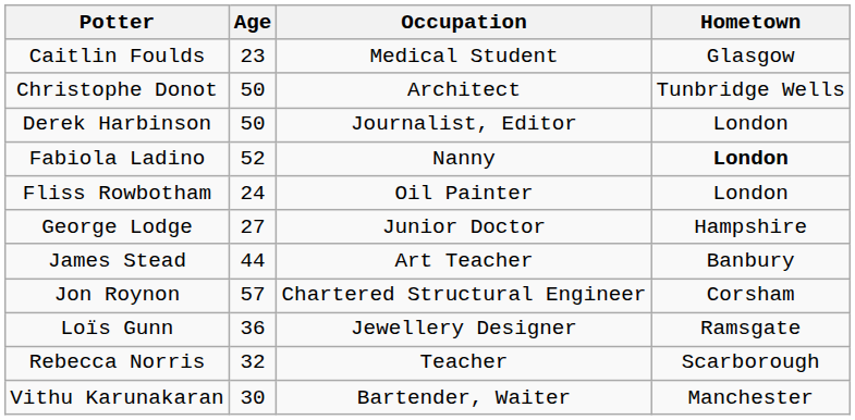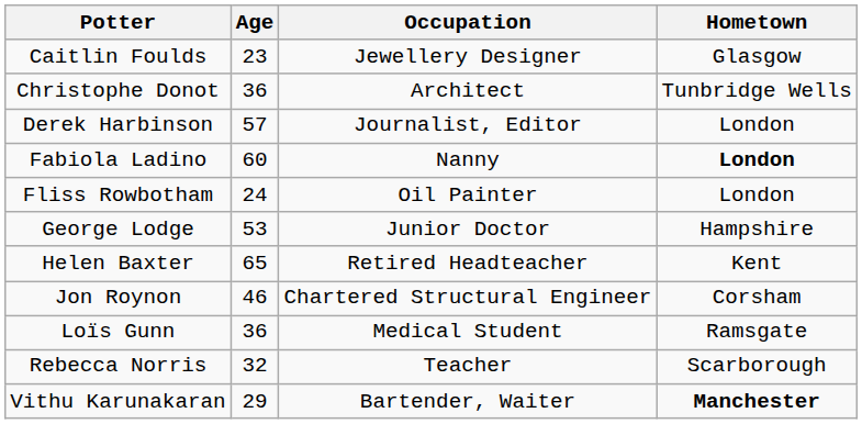 <table class="wikitable" style="text-align:center">
 <tr>
 <th>Potter</th>
 <th>Age</th>
 <th>Occupation</th>
 <th>Hometown</th>
 </tr>
 <tr>
 <td>Caitlin Foulds</td>
 <td>23</td>
-<td>Medical Student</td>
+<td>Jewellery Designer</td>
 <td>Glasgow</td>
 </tr>
 <tr>
 <td>Christophe Donot</td>
-<td>50</td>
+<td>36</td>
 <td>Architect</td>
 <td>Tunbridge Wells</td>
 </tr>
 <tr>
 <td>Derek Harbinson</td>
-<td>50</td>
+<td>57</td>
 <td>Journalist, Editor</td>
 <td>London</td>
 </tr>
 <tr>
 <td>Fabiola Ladino</td>
-<td>52</td>
+<td>60</td>
 <td>Nanny</td>
 <td><strong>London</strong></td>
 </tr>
 <tr>
 <td>Fliss Rowbotham</td>
 <td>24</td>
 <td>Oil Painter</td>
 <td>London</td>
 </tr>
 <tr>
 <td>George Lodge</td>
-<td>27</td>
+<td>53</td>
 <td>Junior Doctor</td>
 <td>Hampshire</td>
 </tr>
 <tr>
-<td>James Stead</td>
-<td>44</td>
-<td>Art Teacher</td>
-<td>Banbury</td>
+<td>Helen Baxter</td>
+<td>65</td>
+<td>Retired Headteacher</td>
+<td>Kent</td>
 </tr>
 <tr>
 <td>Jon Roynon</td>
-<td>57</td>
+<td>46</td>
 <td>Chartered Structural Engineer</td>
 <td>Corsham</td>
 </tr>
 <tr>
 <td>Loïs Gunn</td>
 <td>36</td>
-<td>Jewellery Designer</td>
+<td>Medical Student</td>
 <td>Ramsgate</td>
 </tr>
 <tr>
 <td>Rebecca Norris</td>
 <td>32</td>
 <td>Teacher</td>
 <td>Scarborough</td>
 </tr>
 <tr>
 <td>Vithu Karunakaran</td>
-<td>30</td>
+<td>29</td>
 <td>Bartender, Waiter</td>
-<td>Manchester</td>
+<td><strong>Manchester</strong></td>
 </tr>
 </table>
